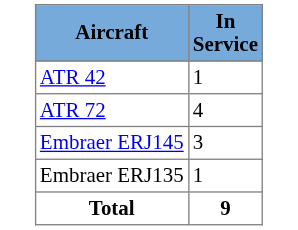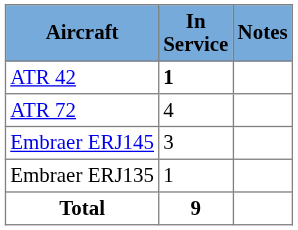 <table class="toccolours" border="1" cellpadding="3" style="margin:1em auto; border-collapse:collapse">
 <tr bgcolor=#75aadb>
 <th>Aircraft</th>
 <th>In<br>Service</th>
+<th>Notes</th>
 </tr>
 <tr>
 <td><a href='#'>ATR 42</a></td>
-<td>1</td>
+<td><strong>1</strong></td>
+<td></td>
 </tr>
 <tr>
 <td><a href='#'>ATR 72</a></td>
 <td>4</td>
+<td></td>
 </tr>
 <tr>
 <td><a href='#'>Embraer ERJ145</a></td>
 <td>3</td>
+<td></td>
 </tr>
 <tr>
 <td>Embraer ERJ135</td>
 <td>1</td>
+<td></td>
 </tr>
 <tr>
 <th>Total</th>
 <th>9</th>
+<th></th>
 </tr>
 </table>
